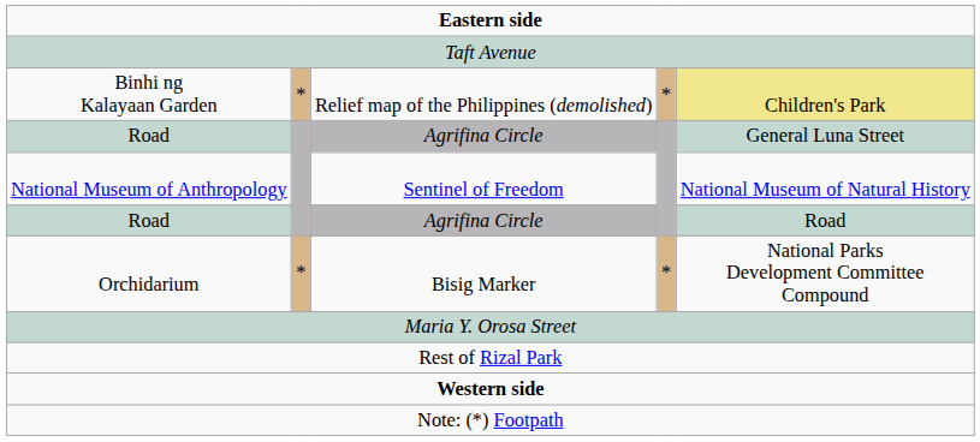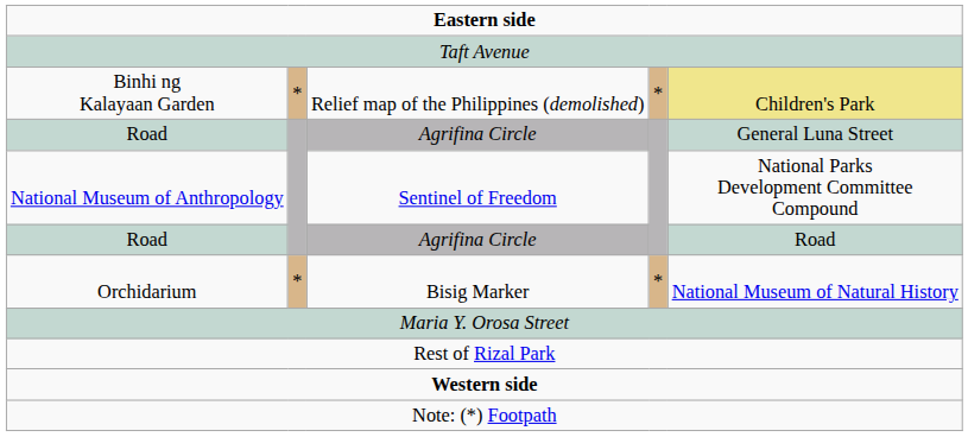 <table class="wikitable" style="margin:1em auto;">
 <tr ----align=center>
 <td align=center colspan=5><strong>Eastern side</strong></td>
 </tr>
 <tr ---->
 <td style="background:#C3D8D1;" colspan=5 align=center><em>Taft Avenue</em></td>
 </tr>
 <tr ---->
 <td align=center align=center>Binhi ng<br>Kalayaan Garden</td>
 <td style="background:#D8B68A;" align=center>*</td>
 <td align=center><br>Relief map of the Philippines (<em>demolished</em>)</td>
 <td style="background:#D8B68A;" align=center>*</td>
 <td align=center style="background: khaki;"><br>Children's Park</td>
 </tr>
 <tr>
 <td style="background:#C3D8D1;" align=center>Road</td>
 <td style="background:#B7B5B7;" rowspan=3></td>
 <td style="background:#B7B5B7;" align=center><em>Agrifina Circle</em></td>
 <td style="background:#B7B5B7;" rowspan=3></td>
 <td style="background:#C3D8D1;" align=center>General Luna Street</td>
 </tr>
 <tr>
 <td align=center><br><a href='#'>National Museum of Anthropology</a></td>
 <td align=center><br><a href='#'>Sentinel of Freedom</a></td>
-<td align=center><br><a href='#'>National Museum of Natural History</a></td>
+<td align=center>National Parks<br>Development Committee<br>Compound</td>
 </tr>
 <tr>
 <td style="background:#C3D8D1;" align=center>Road</td>
 <td style="background:#B7B5B7;" align=center><em>Agrifina Circle</em></td>
 <td style="background:#C3D8D1;" align=center>Road</td>
 </tr>
 <tr>
 <td align=center><br>Orchidarium</td>
 <td style="background:#D8B68A;" align=center>*</td>
 <td align=center><br>Bisig Marker</td>
 <td style="background:#D8B68A;" align=center>*</td>
-<td align=center>National Parks<br>Development Committee<br>Compound</td>
+<td align=center><br><a href='#'>National Museum of Natural History</a></td>
 </tr>
 <tr>
 <td style="background:#C3D8D1;" colspan=5 align=center><em>Maria Y. Orosa Street</em></td>
 </tr>
 <tr>
 <td colspan=5 align=center>Rest of <a href='#'>Rizal Park</a></td>
 </tr>
 <tr>
 <td align=center colspan=5><strong>Western side</strong></td>
 </tr>
 <tr>
 <td align=center colspan=5>Note: (*) <a href='#'>Footpath</a></td>
 </tr>
 </table>
